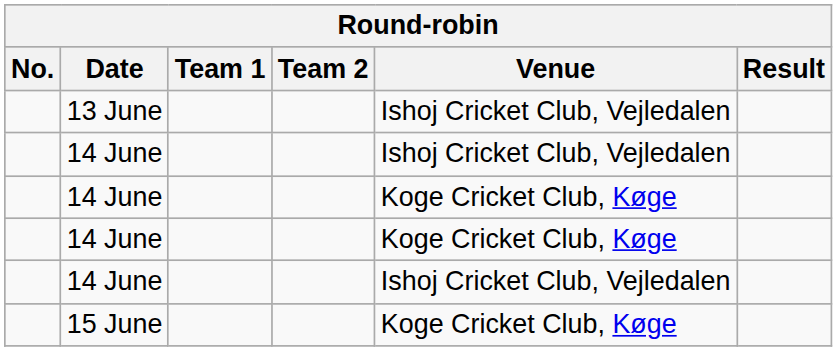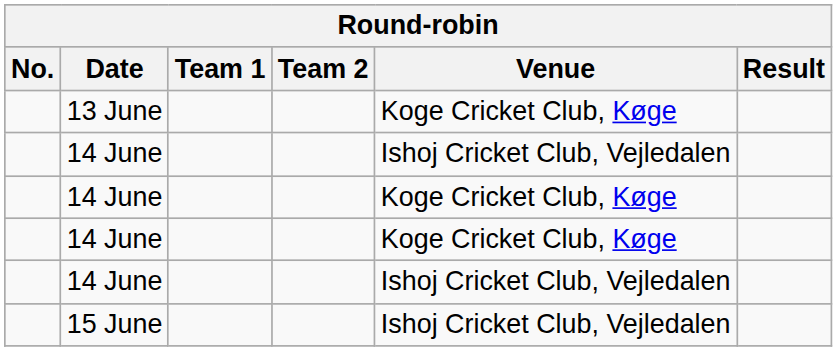 <table class="wikitable">
 <tr>
 <th colspan="6">Round-robin</th>
 </tr>
 <tr>
 <th>No.</th>
 <th>Date</th>
 <th>Team 1</th>
 <th>Team 2</th>
 <th>Venue</th>
 <th>Result</th>
 </tr>
 <tr>
 <td></td>
 <td>13 June</td>
 <td></td>
 <td></td>
-<td>Ishoj Cricket Club, Vejledalen</td>
+<td>Koge Cricket Club, <a href='#'>Køge</a></td>
 <td></td>
 </tr>
 <tr>
 <td></td>
 <td>14 June</td>
 <td></td>
 <td></td>
 <td>Ishoj Cricket Club, Vejledalen</td>
 <td></td>
 </tr>
 <tr>
 <td></td>
 <td>14 June</td>
 <td></td>
 <td></td>
 <td>Koge Cricket Club, <a href='#'>Køge</a></td>
 <td></td>
 </tr>
 <tr>
 <td></td>
 <td>14 June</td>
 <td></td>
 <td></td>
 <td>Koge Cricket Club, <a href='#'>Køge</a></td>
 <td></td>
 </tr>
 <tr>
 <td></td>
 <td>14 June</td>
 <td></td>
 <td></td>
 <td>Ishoj Cricket Club, Vejledalen</td>
 <td></td>
 </tr>
 <tr>
 <td></td>
 <td>15 June</td>
 <td></td>
 <td></td>
-<td>Koge Cricket Club, <a href='#'>Køge</a></td>
+<td>Ishoj Cricket Club, Vejledalen</td>
 <td></td>
 </tr>
 </table>
